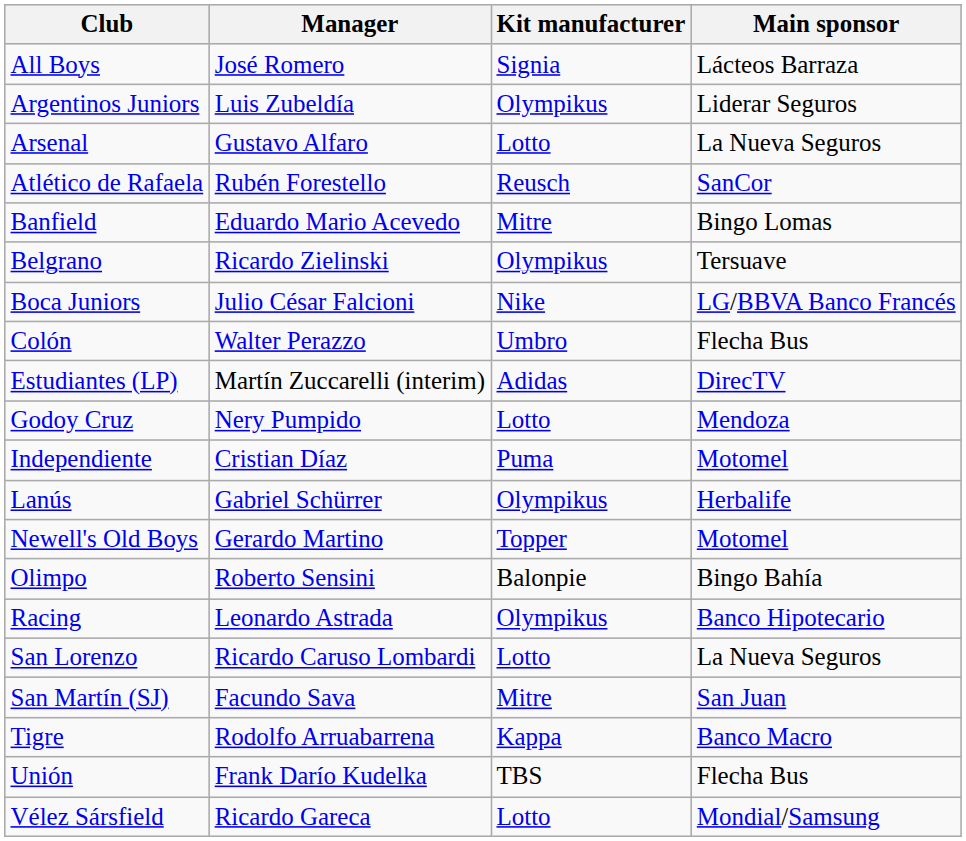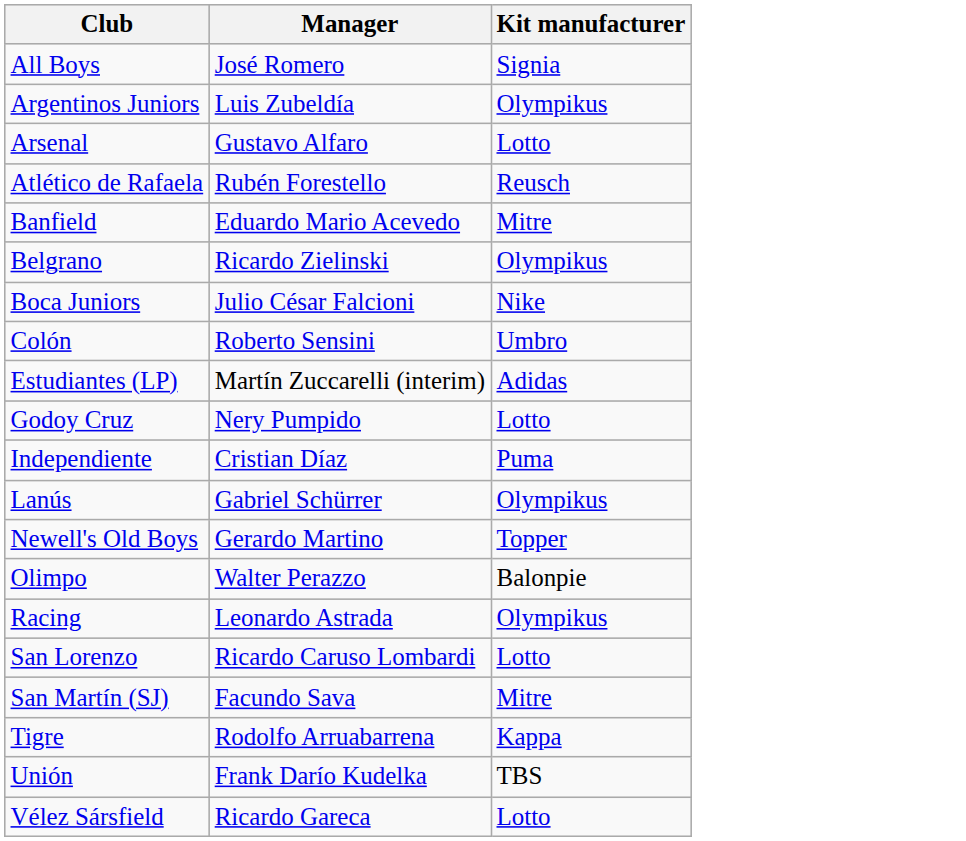 <table class="wikitable sortable">
 <tr>
 <th class="unsortable">Club</th>
 <th class="unsortable">Manager</th>
 <th>Kit manufacturer</th>
-<th>Main sponsor</th>
 </tr>
 <tr>
 <td><a href='#'>All Boys</a></td>
 <td> <a href='#'>José Romero</a></td>
 <td><a href='#'>Signia</a></td>
-<td>Lácteos Barraza</td>
 </tr>
 <tr>
 <td><a href='#'>Argentinos Juniors</a></td>
 <td> <a href='#'>Luis Zubeldía</a></td>
 <td><a href='#'>Olympikus</a></td>
-<td>Liderar Seguros</td>
 </tr>
 <tr>
 <td><a href='#'>Arsenal</a></td>
 <td> <a href='#'>Gustavo Alfaro</a></td>
 <td><a href='#'>Lotto</a></td>
-<td>La Nueva Seguros</td>
 </tr>
 <tr>
 <td><a href='#'>Atlético de Rafaela</a></td>
 <td> <a href='#'>Rubén Forestello</a></td>
 <td><a href='#'>Reusch</a></td>
-<td><a href='#'>SanCor</a></td>
 </tr>
 <tr>
 <td><a href='#'>Banfield</a></td>
 <td> <a href='#'>Eduardo Mario Acevedo</a></td>
 <td><a href='#'>Mitre</a></td>
-<td>Bingo Lomas</td>
 </tr>
 <tr>
 <td><a href='#'>Belgrano</a></td>
 <td> <a href='#'>Ricardo Zielinski</a></td>
 <td><a href='#'>Olympikus</a></td>
-<td>Tersuave</td>
 </tr>
 <tr>
 <td><a href='#'>Boca Juniors</a></td>
 <td> <a href='#'>Julio César Falcioni</a></td>
 <td><a href='#'>Nike</a></td>
-<td><a href='#'>LG</a>/<a href='#'>BBVA Banco Francés</a></td>
 </tr>
 <tr>
 <td><a href='#'>Colón</a></td>
-<td> <a href='#'>Walter Perazzo</a></td>
+<td> <a href='#'>Roberto Sensini</a></td>
 <td><a href='#'>Umbro</a></td>
-<td>Flecha Bus</td>
 </tr>
 <tr>
 <td><a href='#'>Estudiantes (LP)</a></td>
 <td> Martín Zuccarelli (interim)</td>
 <td><a href='#'>Adidas</a></td>
-<td><a href='#'>DirecTV</a></td>
 </tr>
 <tr>
 <td><a href='#'>Godoy Cruz</a></td>
 <td> <a href='#'>Nery Pumpido</a></td>
 <td><a href='#'>Lotto</a></td>
-<td><a href='#'>Mendoza</a></td>
 </tr>
 <tr>
 <td><a href='#'>Independiente</a></td>
 <td> <a href='#'>Cristian Díaz</a></td>
 <td><a href='#'>Puma</a></td>
-<td><a href='#'>Motomel</a></td>
 </tr>
 <tr>
 <td><a href='#'>Lanús</a></td>
 <td> <a href='#'>Gabriel Schürrer</a></td>
 <td><a href='#'>Olympikus</a></td>
-<td><a href='#'>Herbalife</a></td>
 </tr>
 <tr>
 <td><a href='#'>Newell's Old Boys</a></td>
 <td> <a href='#'>Gerardo Martino</a></td>
 <td><a href='#'>Topper</a></td>
-<td><a href='#'>Motomel</a></td>
 </tr>
 <tr>
 <td><a href='#'>Olimpo</a></td>
-<td> <a href='#'>Roberto Sensini</a></td>
+<td> <a href='#'>Walter Perazzo</a></td>
 <td>Balonpie</td>
-<td>Bingo Bahía</td>
 </tr>
 <tr>
 <td><a href='#'>Racing</a></td>
 <td> <a href='#'>Leonardo Astrada</a></td>
 <td><a href='#'>Olympikus</a></td>
-<td><a href='#'>Banco Hipotecario</a></td>
 </tr>
 <tr>
 <td><a href='#'>San Lorenzo</a></td>
 <td> <a href='#'>Ricardo Caruso Lombardi</a></td>
 <td><a href='#'>Lotto</a></td>
-<td>La Nueva Seguros</td>
 </tr>
 <tr>
 <td><a href='#'>San Martín (SJ)</a></td>
 <td> <a href='#'>Facundo Sava</a></td>
 <td><a href='#'>Mitre</a></td>
-<td><a href='#'>San Juan</a></td>
 </tr>
 <tr>
 <td><a href='#'>Tigre</a></td>
 <td> <a href='#'>Rodolfo Arruabarrena</a></td>
 <td><a href='#'>Kappa</a></td>
-<td><a href='#'>Banco Macro</a></td>
 </tr>
 <tr>
 <td><a href='#'>Unión</a></td>
 <td> <a href='#'>Frank Darío Kudelka</a></td>
 <td>TBS</td>
-<td>Flecha Bus</td>
 </tr>
 <tr>
 <td><a href='#'>Vélez Sársfield</a></td>
 <td> <a href='#'>Ricardo Gareca</a></td>
 <td><a href='#'>Lotto</a></td>
-<td><a href='#'>Mondial</a>/<a href='#'>Samsung</a></td>
 </tr>
 </table>
